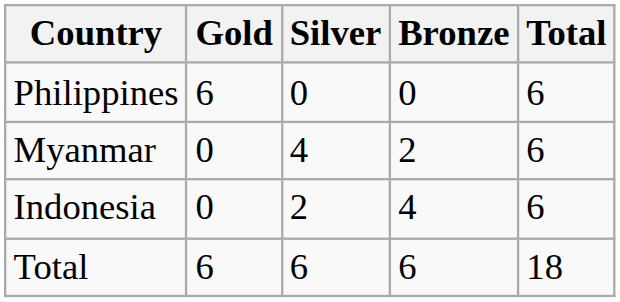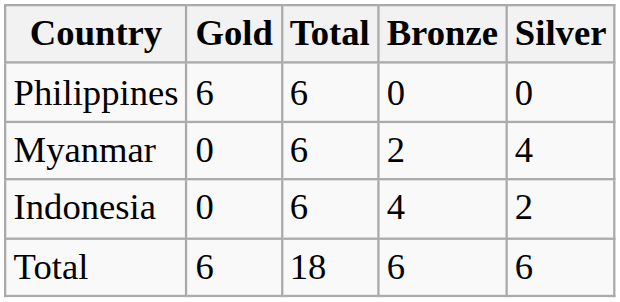 <table class="wikitable" border="1">
 <tr>
 <th>Country</th>
 <th>Gold</th>
+<th>Total</th>
+<th>Bronze</th>
 <th>Silver</th>
-<th>Bronze</th>
-<th>Total</th>
 </tr>
 <tr>
 <td>Philippines</td>
 <td>6</td>
+<td>6</td>
 <td>0</td>
 <td>0</td>
-<td>6</td>
 </tr>
 <tr>
 <td>Myanmar</td>
 <td>0</td>
+<td>6</td>
+<td>2</td>
 <td>4</td>
-<td>2</td>
-<td>6</td>
 </tr>
 <tr>
 <td>Indonesia</td>
 <td>0</td>
+<td>6</td>
+<td>4</td>
 <td>2</td>
-<td>4</td>
-<td>6</td>
 </tr>
 <tr>
 <td>Total</td>
 <td>6</td>
+<td>18</td>
 <td>6</td>
 <td>6</td>
-<td>18</td>
 </tr>
 </table>
